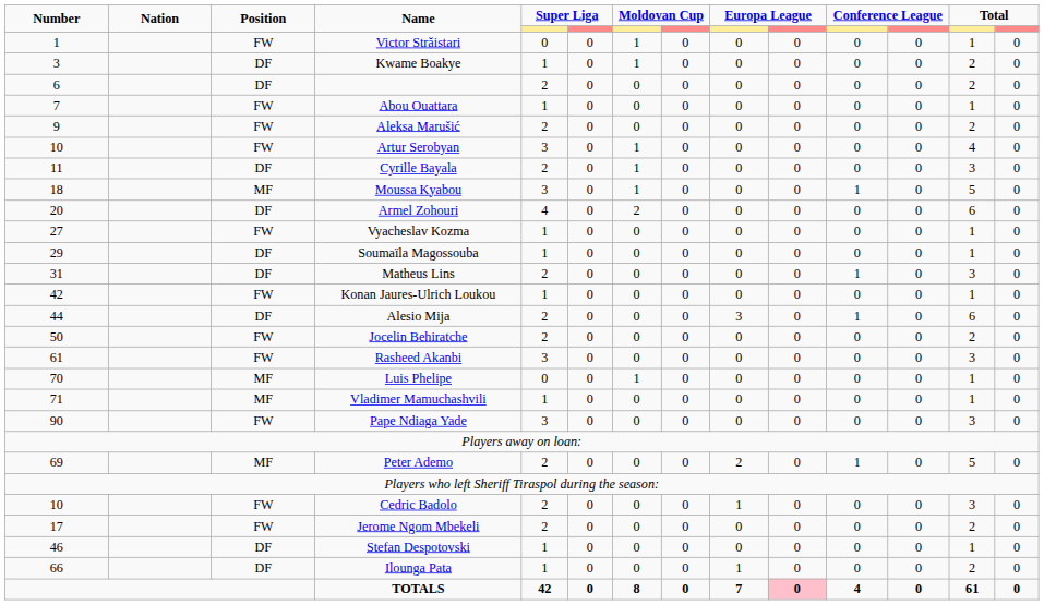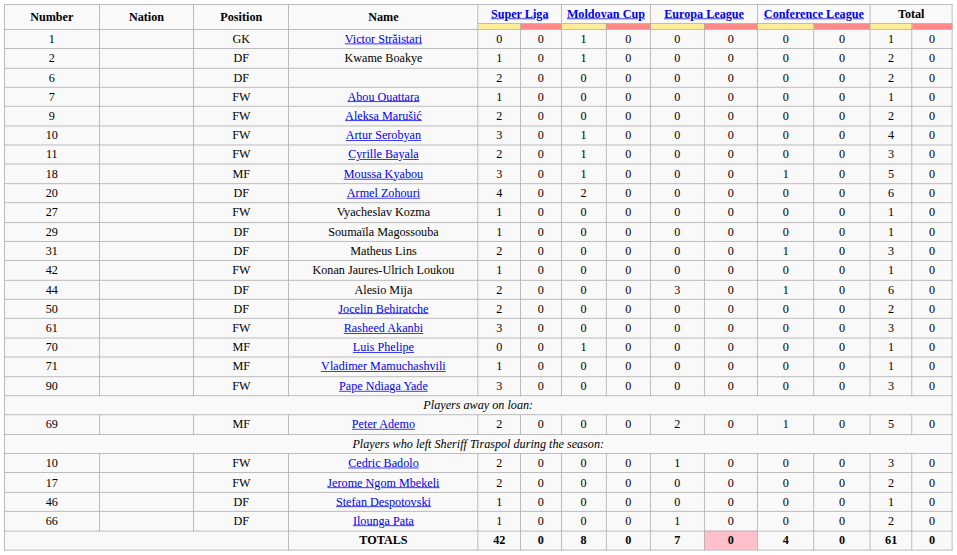 <table class="wikitable" style="font-size: 100%; text-align: center;">
 <tr>
 <td rowspan="2" width="10%" align="center"><strong>Number</strong></td>
 <td rowspan="2" width="10%" align="center"><strong>Nation</strong></td>
 <td rowspan="2" width="10%" align="center"><strong>Position</strong></td>
 <td rowspan="2" width="20%" align="center"><strong>Name</strong></td>
 <td colspan="2" align="center"><strong><a href='#'>Super Liga</a></strong></td>
 <td colspan="2" align="center"><strong><a href='#'>Moldovan Cup</a></strong></td>
 <td colspan="2" align="center"><strong><a href='#'>Europa League</a></strong></td>
 <td colspan="2" align="center"><strong><a href='#'>Conference League</a></strong></td>
 <td colspan="2" align="center"><strong>Total</strong></td>
 </tr>
 <tr>
 <th width=60 style="background: #FFEE99"></th>
 <th width=60 style="background: #FF8888"></th>
 <th width=60 style="background: #FFEE99"></th>
 <th width=60 style="background: #FF8888"></th>
 <th width=80 style="background: #FFEE99"></th>
 <th width=80 style="background: #FF8888"></th>
 <th width=80 style="background: #FFEE99"></th>
 <th width=80 style="background: #FF8888"></th>
 <th width=60 style="background: #FFEE99"></th>
 <th width=60 style="background: #FF8888"></th>
 </tr>
 <tr>
 <td>1</td>
 <td></td>
-<td>FW</td>
+<td>GK</td>
 <td><a href='#'>Victor Străistari</a></td>
 <td>0</td>
 <td>0</td>
 <td>1</td>
 <td>0</td>
 <td>0</td>
 <td>0</td>
 <td>0</td>
 <td>0</td>
 <td>1</td>
 <td>0</td>
 </tr>
 <tr>
-<td>3</td>
+<td>2</td>
 <td></td>
 <td>DF</td>
 <td>Kwame Boakye</td>
 <td>1</td>
 <td>0</td>
 <td>1</td>
 <td>0</td>
 <td>0</td>
 <td>0</td>
 <td>0</td>
 <td>0</td>
 <td>2</td>
 <td>0</td>
 </tr>
 <tr>
 <td>6</td>
 <td></td>
 <td>DF</td>
 <td></td>
 <td>2</td>
 <td>0</td>
 <td>0</td>
 <td>0</td>
 <td>0</td>
 <td>0</td>
 <td>0</td>
 <td>0</td>
 <td>2</td>
 <td>0</td>
 </tr>
 <tr>
 <td>7</td>
 <td></td>
 <td>FW</td>
 <td><a href='#'>Abou Ouattara</a></td>
 <td>1</td>
 <td>0</td>
 <td>0</td>
 <td>0</td>
 <td>0</td>
 <td>0</td>
 <td>0</td>
 <td>0</td>
 <td>1</td>
 <td>0</td>
 </tr>
 <tr>
 <td>9</td>
 <td></td>
 <td>FW</td>
 <td><a href='#'>Aleksa Marušić</a></td>
 <td>2</td>
 <td>0</td>
 <td>0</td>
 <td>0</td>
 <td>0</td>
 <td>0</td>
 <td>0</td>
 <td>0</td>
 <td>2</td>
 <td>0</td>
 </tr>
 <tr>
 <td>10</td>
 <td></td>
 <td>FW</td>
 <td><a href='#'>Artur Serobyan</a></td>
 <td>3</td>
 <td>0</td>
 <td>1</td>
 <td>0</td>
 <td>0</td>
 <td>0</td>
 <td>0</td>
 <td>0</td>
 <td>4</td>
 <td>0</td>
 </tr>
 <tr>
 <td>11</td>
 <td></td>
-<td>DF</td>
+<td>FW</td>
 <td><a href='#'>Cyrille Bayala</a></td>
 <td>2</td>
 <td>0</td>
 <td>1</td>
 <td>0</td>
 <td>0</td>
 <td>0</td>
 <td>0</td>
 <td>0</td>
 <td>3</td>
 <td>0</td>
 </tr>
 <tr>
 <td>18</td>
 <td></td>
 <td>MF</td>
 <td><a href='#'>Moussa Kyabou</a></td>
 <td>3</td>
 <td>0</td>
 <td>1</td>
 <td>0</td>
 <td>0</td>
 <td>0</td>
 <td>1</td>
 <td>0</td>
 <td>5</td>
 <td>0</td>
 </tr>
 <tr>
 <td>20</td>
 <td></td>
 <td>DF</td>
 <td><a href='#'>Armel Zohouri</a></td>
 <td>4</td>
 <td>0</td>
 <td>2</td>
 <td>0</td>
 <td>0</td>
 <td>0</td>
 <td>0</td>
 <td>0</td>
 <td>6</td>
 <td>0</td>
 </tr>
 <tr>
 <td>27</td>
 <td></td>
 <td>FW</td>
 <td>Vyacheslav Kozma</td>
 <td>1</td>
 <td>0</td>
 <td>0</td>
 <td>0</td>
 <td>0</td>
 <td>0</td>
 <td>0</td>
 <td>0</td>
 <td>1</td>
 <td>0</td>
 </tr>
 <tr>
 <td>29</td>
 <td></td>
 <td>DF</td>
 <td>Soumaïla Magossouba</td>
 <td>1</td>
 <td>0</td>
 <td>0</td>
 <td>0</td>
 <td>0</td>
 <td>0</td>
 <td>0</td>
 <td>0</td>
 <td>1</td>
 <td>0</td>
 </tr>
 <tr>
 <td>31</td>
 <td></td>
 <td>DF</td>
 <td>Matheus Lins</td>
 <td>2</td>
 <td>0</td>
 <td>0</td>
 <td>0</td>
 <td>0</td>
 <td>0</td>
 <td>1</td>
 <td>0</td>
 <td>3</td>
 <td>0</td>
 </tr>
 <tr>
 <td>42</td>
 <td></td>
 <td>FW</td>
 <td>Konan Jaures-Ulrich Loukou</td>
 <td>1</td>
 <td>0</td>
 <td>0</td>
 <td>0</td>
 <td>0</td>
 <td>0</td>
 <td>0</td>
 <td>0</td>
 <td>1</td>
 <td>0</td>
 </tr>
 <tr>
 <td>44</td>
 <td></td>
 <td>DF</td>
 <td>Alesio Mija</td>
 <td>2</td>
 <td>0</td>
 <td>0</td>
 <td>0</td>
 <td>3</td>
 <td>0</td>
 <td>1</td>
 <td>0</td>
 <td>6</td>
 <td>0</td>
 </tr>
 <tr>
 <td>50</td>
 <td></td>
-<td>FW</td>
+<td>DF</td>
 <td><a href='#'>Jocelin Behiratche</a></td>
 <td>2</td>
 <td>0</td>
 <td>0</td>
 <td>0</td>
 <td>0</td>
 <td>0</td>
 <td>0</td>
 <td>0</td>
 <td>2</td>
 <td>0</td>
 </tr>
 <tr>
 <td>61</td>
 <td></td>
 <td>FW</td>
 <td><a href='#'>Rasheed Akanbi</a></td>
 <td>3</td>
 <td>0</td>
 <td>0</td>
 <td>0</td>
 <td>0</td>
 <td>0</td>
 <td>0</td>
 <td>0</td>
 <td>3</td>
 <td>0</td>
 </tr>
 <tr>
 <td>70</td>
 <td></td>
 <td>MF</td>
 <td><a href='#'>Luis Phelipe</a></td>
 <td>0</td>
 <td>0</td>
 <td>1</td>
 <td>0</td>
 <td>0</td>
 <td>0</td>
 <td>0</td>
 <td>0</td>
 <td>1</td>
 <td>0</td>
 </tr>
 <tr>
 <td>71</td>
 <td></td>
 <td>MF</td>
 <td><a href='#'>Vladimer Mamuchashvili</a></td>
 <td>1</td>
 <td>0</td>
 <td>0</td>
 <td>0</td>
 <td>0</td>
 <td>0</td>
 <td>0</td>
 <td>0</td>
 <td>1</td>
 <td>0</td>
 </tr>
 <tr>
 <td>90</td>
 <td></td>
 <td>FW</td>
 <td><a href='#'>Pape Ndiaga Yade</a></td>
 <td>3</td>
 <td>0</td>
 <td>0</td>
 <td>0</td>
 <td>0</td>
 <td>0</td>
 <td>0</td>
 <td>0</td>
 <td>3</td>
 <td>0</td>
 </tr>
 <tr>
 <td colspan="16"><em>Players away on loan:</em></td>
 </tr>
 <tr>
 <td>69</td>
 <td></td>
 <td>MF</td>
 <td><a href='#'>Peter Ademo</a></td>
 <td>2</td>
 <td>0</td>
 <td>0</td>
 <td>0</td>
 <td>2</td>
 <td>0</td>
 <td>1</td>
 <td>0</td>
 <td>5</td>
 <td>0</td>
 </tr>
 <tr>
 <td colspan="16"><em>Players who left Sheriff Tiraspol during the season:</em></td>
 </tr>
 <tr>
 <td>10</td>
 <td></td>
 <td>FW</td>
 <td><a href='#'>Cedric Badolo</a></td>
 <td>2</td>
 <td>0</td>
 <td>0</td>
 <td>0</td>
 <td>1</td>
 <td>0</td>
 <td>0</td>
 <td>0</td>
 <td>3</td>
 <td>0</td>
 </tr>
 <tr>
 <td>17</td>
 <td></td>
 <td>FW</td>
 <td><a href='#'>Jerome Ngom Mbekeli</a></td>
 <td>2</td>
 <td>0</td>
 <td>0</td>
 <td>0</td>
 <td>0</td>
 <td>0</td>
 <td>0</td>
 <td>0</td>
 <td>2</td>
 <td>0</td>
 </tr>
 <tr>
 <td>46</td>
 <td></td>
 <td>DF</td>
 <td><a href='#'>Stefan Despotovski</a></td>
 <td>1</td>
 <td>0</td>
 <td>0</td>
 <td>0</td>
 <td>0</td>
 <td>0</td>
 <td>0</td>
 <td>0</td>
 <td>1</td>
 <td>0</td>
 </tr>
 <tr>
 <td>66</td>
 <td></td>
 <td>DF</td>
 <td><a href='#'>Ilounga Pata</a></td>
 <td>1</td>
 <td>0</td>
 <td>0</td>
 <td>0</td>
 <td>1</td>
 <td>0</td>
 <td>0</td>
 <td>0</td>
 <td>2</td>
 <td>0</td>
 </tr>
 <tr>
 <td colspan="3"></td>
 <td><strong>TOTALS</strong></td>
 <td><strong>42</strong></td>
 <td><strong>0</strong></td>
 <td><strong>8</strong></td>
 <td><strong>0</strong></td>
 <td><strong>7</strong></td>
 <td style="background: pink;"><strong>0</strong></td>
 <td><strong>4</strong></td>
 <td><strong>0</strong></td>
 <td><strong>61</strong></td>
 <td><strong>0</strong></td>
 </tr>
 </table>
